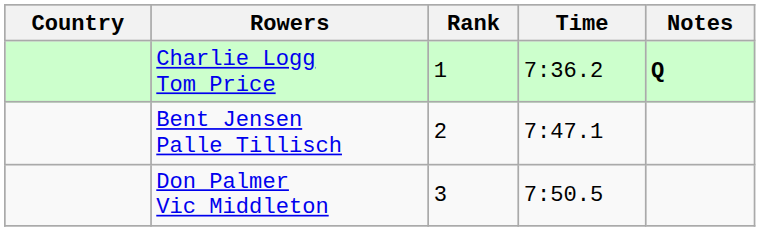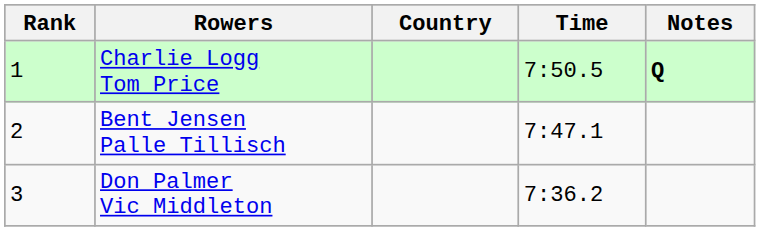 <table class="wikitable" width=50%>
 <tr>
+<th>Rank</th>
+<th>Rowers</th>
 <th>Country</th>
-<th>Rowers</th>
-<th>Rank</th>
 <th>Time</th>
 <th>Notes</th>
 </tr>
 <tr bgcolor=ccffcc>
+<td>1</td>
+<td><a href='#'>Charlie Logg</a><br><a href='#'>Tom Price</a></td>
 <td></td>
-<td><a href='#'>Charlie Logg</a><br><a href='#'>Tom Price</a></td>
-<td>1</td>
-<td>7:36.2</td>
+<td>7:50.5</td>
 <td><strong>Q</strong></td>
 </tr>
 <tr>
+<td>2</td>
+<td><a href='#'>Bent Jensen</a><br><a href='#'>Palle Tillisch</a></td>
 <td></td>
-<td><a href='#'>Bent Jensen</a><br><a href='#'>Palle Tillisch</a></td>
-<td>2</td>
 <td>7:47.1</td>
 <td></td>
 </tr>
 <tr>
+<td>3</td>
+<td><a href='#'>Don Palmer</a><br><a href='#'>Vic Middleton</a></td>
 <td></td>
-<td><a href='#'>Don Palmer</a><br><a href='#'>Vic Middleton</a></td>
-<td>3</td>
-<td>7:50.5</td>
+<td>7:36.2</td>
 <td></td>
 </tr>
 </table>
